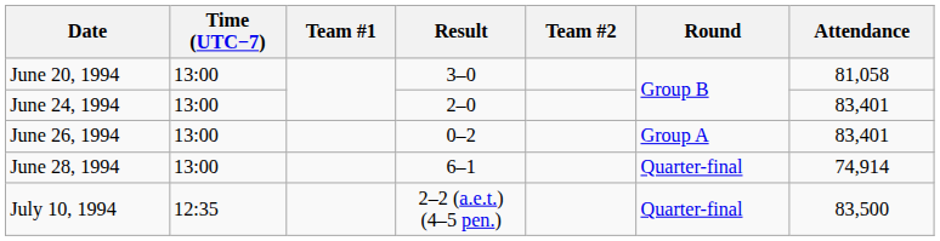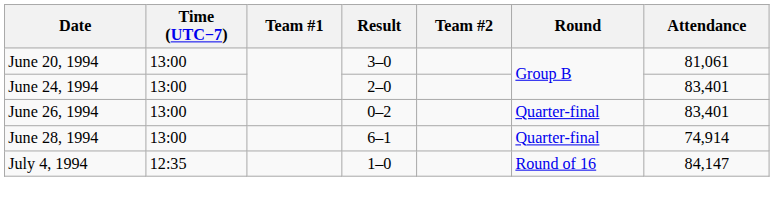 <table class="wikitable sortable" style="text-align:left; width:60%">
 <tr>
 <th>Date</th>
 <th>Time <br>(<a href='#'>UTC−7</a>)</th>
 <th>Team #1</th>
 <th>Result</th>
 <th>Team #2</th>
 <th>Round</th>
 <th>Attendance</th>
 </tr>
 <tr>
 <td>June 20, 1994</td>
 <td>13:00</td>
 <td rowspan="2"></td>
 <td style="text-align:center;">3–0</td>
 <td></td>
 <td rowspan="2"><a href='#'>Group B</a></td>
-<td style="text-align:center;">81,058</td>
+<td style="text-align:center;">81,061</td>
 </tr>
 <tr>
 <td>June 24, 1994</td>
 <td>13:00</td>
 <td style="text-align:center;">2–0</td>
 <td></td>
 <td style="text-align:center;">83,401</td>
 </tr>
 <tr>
 <td>June 26, 1994</td>
 <td>13:00</td>
 <td></td>
 <td style="text-align:center;">0–2</td>
 <td></td>
-<td><a href='#'>Group A</a></td>
+<td><a href='#'>Quarter-final</a></td>
 <td style="text-align:center;">83,401</td>
 </tr>
 <tr>
 <td>June 28, 1994</td>
 <td>13:00</td>
 <td></td>
 <td style="text-align:center;">6–1</td>
 <td></td>
 <td><a href='#'>Quarter-final</a></td>
 <td style="text-align:center;">74,914</td>
 </tr>
 <tr>
-<td>July 10, 1994</td>
+<td>July 4, 1994</td>
 <td>12:35</td>
 <td></td>
-<td style="text-align:center;">2–2 (<a href='#'>a.e.t.</a>)<br>(4–5 <a href='#'>pen.</a>)</td>
+<td style="text-align:center;">1–0</td>
 <td></td>
-<td><a href='#'>Quarter-final</a></td>
-<td style="text-align:center;">83,500</td>
+<td><a href='#'>Round of 16</a></td>
+<td style="text-align:center;">84,147</td>
 </tr>
 </table>
